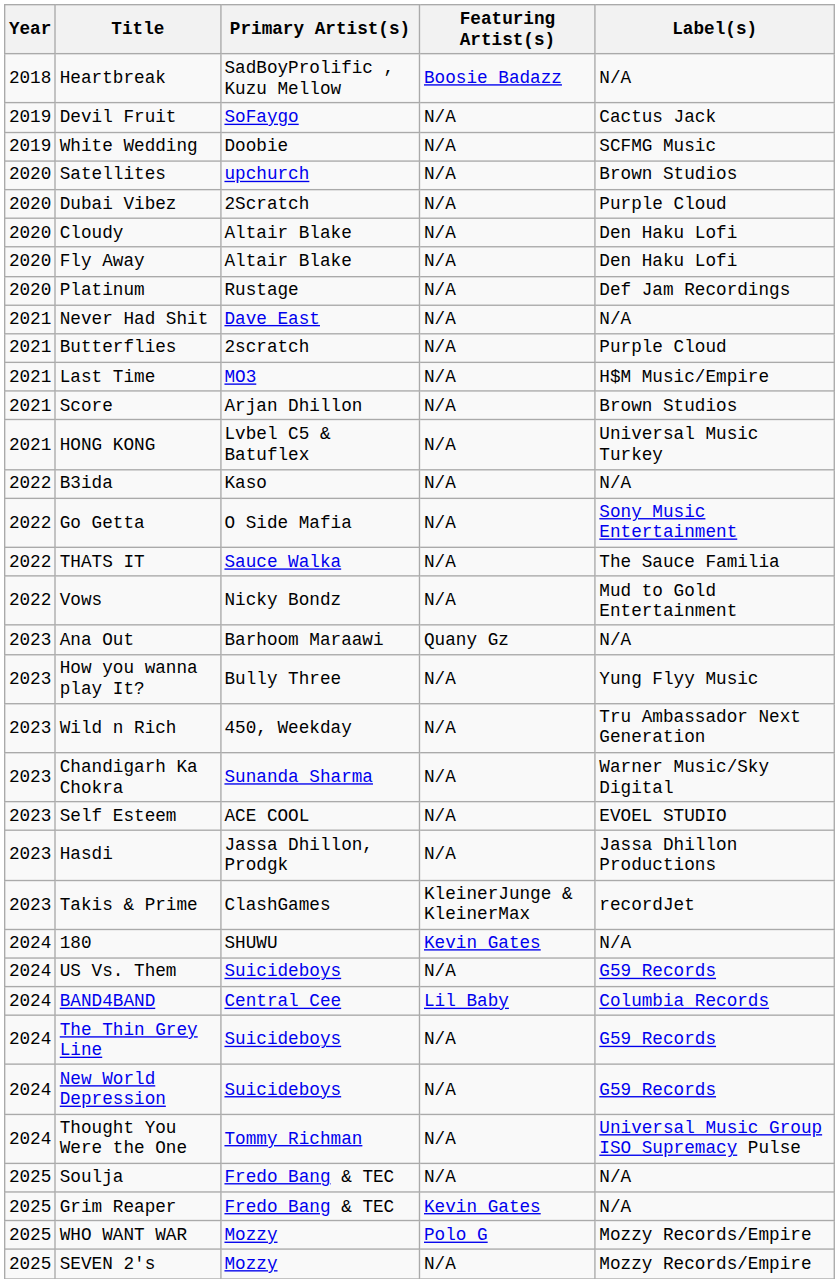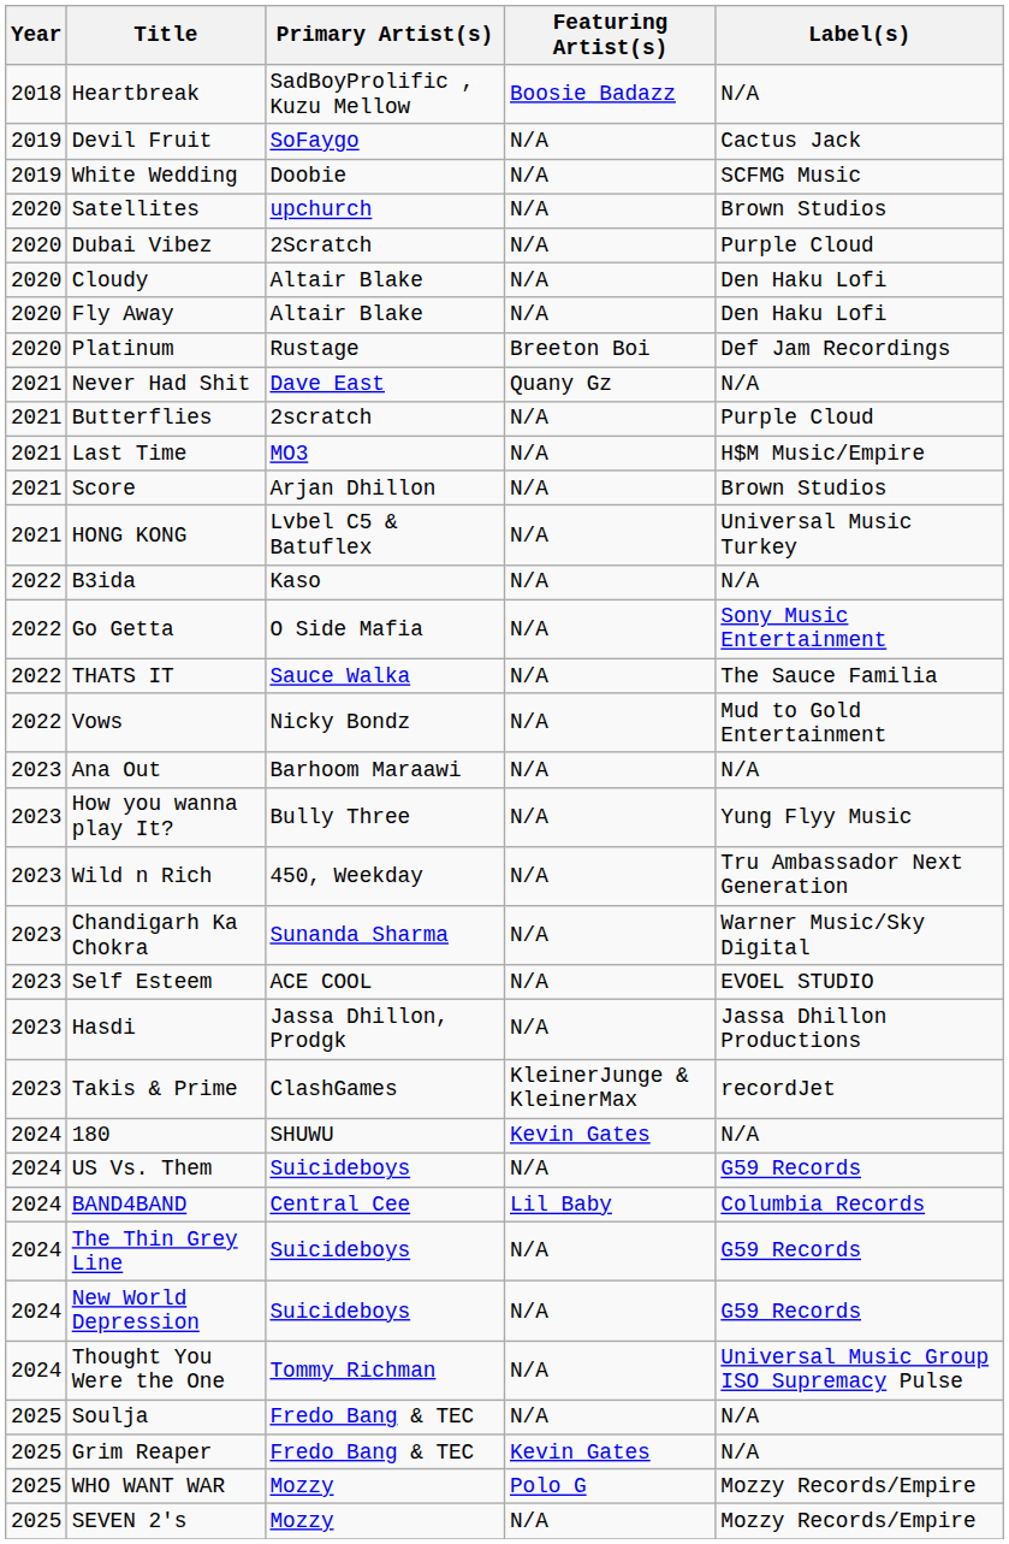 <table class="wikitable">
 <tr>
 <th>Year</th>
 <th>Title</th>
 <th>Primary Artist(s)</th>
 <th>Featuring Artist(s)</th>
 <th>Label(s)</th>
 </tr>
 <tr>
 <td>2018</td>
 <td>Heartbreak</td>
 <td>SadBoyProlific , Kuzu Mellow</td>
 <td><a href='#'>Boosie Badazz</a></td>
 <td>N/A</td>
 </tr>
 <tr>
 <td>2019</td>
 <td>Devil Fruit</td>
 <td><a href='#'>SoFaygo</a></td>
 <td>N/A</td>
 <td>Cactus Jack</td>
 </tr>
 <tr>
 <td>2019</td>
 <td>White Wedding</td>
 <td>Doobie</td>
 <td>N/A</td>
 <td>SCFMG Music</td>
 </tr>
 <tr>
 <td>2020</td>
 <td>Satellites</td>
 <td><a href='#'>upchurch</a></td>
 <td>N/A</td>
 <td>Brown Studios</td>
 </tr>
 <tr>
 <td>2020</td>
 <td>Dubai Vibez</td>
 <td>2Scratch</td>
 <td>N/A</td>
 <td>Purple Cloud</td>
 </tr>
 <tr>
 <td>2020</td>
 <td>Cloudy</td>
 <td>Altair Blake</td>
 <td>N/A</td>
 <td>Den Haku Lofi</td>
 </tr>
 <tr>
 <td>2020</td>
 <td>Fly Away</td>
 <td>Altair Blake</td>
 <td>N/A</td>
 <td>Den Haku Lofi</td>
 </tr>
 <tr>
 <td>2020</td>
 <td>Platinum </td>
 <td>Rustage</td>
-<td>N/A</td>
+<td>Breeton Boi</td>
 <td>Def Jam Recordings</td>
 </tr>
 <tr>
 <td>2021</td>
 <td>Never Had Shit </td>
 <td><a href='#'>Dave East</a></td>
-<td>N/A</td>
+<td>Quany Gz</td>
 <td>N/A</td>
 </tr>
 <tr>
 <td>2021</td>
 <td>Butterflies</td>
 <td>2scratch</td>
 <td>N/A</td>
 <td>Purple Cloud</td>
 </tr>
 <tr>
 <td>2021</td>
 <td>Last Time</td>
 <td><a href='#'>MO3</a></td>
 <td>N/A</td>
 <td>H$M Music/Empire</td>
 </tr>
 <tr>
 <td>2021</td>
 <td>Score </td>
 <td>Arjan Dhillon</td>
 <td>N/A</td>
 <td>Brown Studios</td>
 </tr>
 <tr>
 <td>2021</td>
 <td>HONG KONG</td>
 <td>Lvbel C5 & Batuflex</td>
 <td>N/A</td>
 <td>Universal Music Turkey</td>
 </tr>
 <tr>
 <td>2022</td>
 <td>B3ida</td>
 <td>Kaso</td>
 <td>N/A</td>
 <td>N/A</td>
 </tr>
 <tr>
 <td>2022</td>
 <td>Go Getta</td>
 <td>O Side Mafia</td>
 <td>N/A</td>
 <td><a href='#'>Sony Music Entertainment</a></td>
 </tr>
 <tr>
 <td>2022</td>
 <td>THATS IT</td>
 <td><a href='#'>Sauce Walka</a></td>
 <td>N/A</td>
 <td>The Sauce Familia</td>
 </tr>
 <tr>
 <td>2022</td>
 <td>Vows</td>
 <td>Nicky Bondz</td>
 <td>N/A</td>
 <td>Mud to Gold Entertainment</td>
 </tr>
 <tr>
 <td>2023</td>
 <td>Ana Out</td>
 <td>Barhoom Maraawi</td>
-<td>Quany Gz</td>
+<td>N/A</td>
 <td>N/A</td>
 </tr>
 <tr>
 <td>2023</td>
 <td>How you wanna play It?</td>
 <td>Bully Three</td>
 <td>N/A</td>
 <td>Yung Flyy Music</td>
 </tr>
 <tr>
 <td>2023</td>
 <td>Wild n Rich </td>
 <td>450, Weekday</td>
 <td>N/A</td>
 <td>Tru Ambassador Next Generation</td>
 </tr>
 <tr>
 <td>2023</td>
 <td>Chandigarh Ka Chokra</td>
 <td><a href='#'>Sunanda Sharma</a></td>
 <td>N/A</td>
 <td>Warner Music/Sky Digital</td>
 </tr>
 <tr>
 <td>2023</td>
 <td>Self Esteem</td>
 <td>ACE COOL</td>
 <td>N/A</td>
 <td>EVOEL STUDIO</td>
 </tr>
 <tr>
 <td>2023</td>
 <td>Hasdi</td>
 <td>Jassa Dhillon, Prodgk</td>
 <td>N/A</td>
 <td>Jassa Dhillon Productions</td>
 </tr>
 <tr>
 <td>2023</td>
 <td>Takis & Prime</td>
 <td>ClashGames</td>
 <td>KleinerJunge & KleinerMax</td>
 <td>recordJet</td>
 </tr>
 <tr>
 <td>2024</td>
 <td>180</td>
 <td>SHUWU</td>
 <td><a href='#'>Kevin Gates</a></td>
 <td>N/A</td>
 </tr>
 <tr>
 <td>2024</td>
 <td>US Vs. Them</td>
 <td><a href='#'>Suicideboys</a></td>
 <td>N/A</td>
 <td><a href='#'>G59 Records</a></td>
 </tr>
 <tr>
 <td>2024</td>
 <td><a href='#'>BAND4BAND</a></td>
 <td><a href='#'>Central Cee</a></td>
 <td><a href='#'>Lil Baby</a></td>
 <td><a href='#'>Columbia Records</a></td>
 </tr>
 <tr>
 <td>2024</td>
 <td><a href='#'>The Thin Grey Line</a></td>
 <td><a href='#'>Suicideboys</a></td>
 <td>N/A</td>
 <td><a href='#'>G59 Records</a></td>
 </tr>
 <tr>
 <td>2024</td>
 <td><a href='#'>New World Depression</a></td>
 <td><a href='#'>Suicideboys</a></td>
 <td>N/A</td>
 <td><a href='#'>G59 Records</a></td>
 </tr>
 <tr>
 <td>2024</td>
 <td>Thought You Were the One</td>
 <td><a href='#'>Tommy Richman</a></td>
 <td>N/A</td>
 <td><a href='#'>Universal Music Group</a> <a href='#'>ISO Supremacy</a> Pulse</td>
 </tr>
 <tr>
 <td>2025</td>
 <td>Soulja</td>
 <td><a href='#'>Fredo Bang</a> & TEC</td>
 <td>N/A</td>
 <td>N/A</td>
 </tr>
 <tr>
 <td>2025</td>
 <td>Grim Reaper</td>
 <td><a href='#'>Fredo Bang</a> & TEC</td>
 <td><a href='#'>Kevin Gates</a></td>
 <td>N/A</td>
 </tr>
 <tr>
 <td>2025</td>
 <td>WHO WANT WAR</td>
 <td><a href='#'>Mozzy</a></td>
 <td><a href='#'>Polo G</a></td>
 <td>Mozzy Records/Empire</td>
 </tr>
 <tr>
 <td>2025</td>
 <td>SEVEN 2's</td>
 <td><a href='#'>Mozzy</a></td>
 <td>N/A</td>
 <td>Mozzy Records/Empire</td>
 </tr>
 </table>
